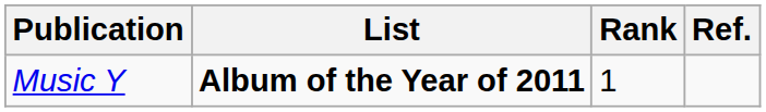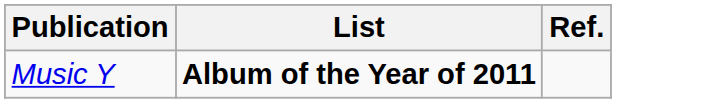 <table class="wikitable">
 <tr>
 <th>Publication</th>
 <th>List</th>
-<th>Rank</th>
 <th>Ref.</th>
 </tr>
 <tr>
 <td><em><a href='#'>Music Y</a></em></td>
 <td><strong>Album of the Year of 2011</strong></td>
-<td>1</td>
 <td></td>
 </tr>
 </table>
